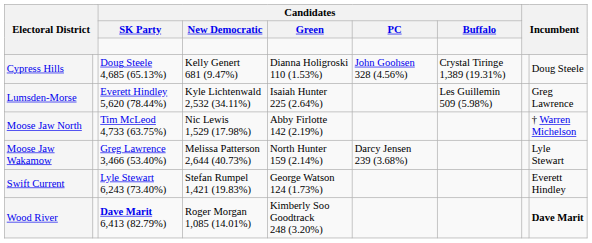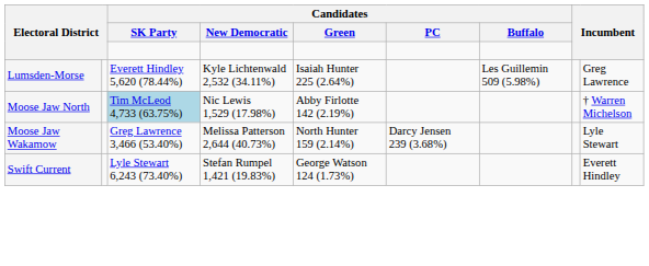 <table class="wikitable" style="width:100%;">
 <tr>
 <th style="width:16%;" rowspan="3" colspan="2">Electoral District</th>
 <th colspan="5">Candidates</th>
 <th style="width:14%;" rowspan="3" colspan="2">Incumbent</th>
 </tr>
 <tr>
 <th style="width:14.6%;"><a href='#'>SK Party</a></th>
 <th style="width:14.6%;"><a href='#'>New Democratic</a></th>
 <th style="width:14.6%;"><a href='#'>Green</a></th>
 <th style="width:14.6%;"><a href='#'>PC</a></th>
 <th style="width:14.6%;"><a href='#'>Buffalo</a></th>
 </tr>
 <tr>
 <td width=14.6% > </td>
 <td width=14.6% > </td>
 <td width=14.6% > </td>
 <td width=14.6% > </td>
 <td width=14.6% > </td>
 </tr>
 <tr>
-<td style="background:whitesmoke;"><a href='#'>Cypress Hills</a></td>
-<td></td>
-<td><a href='#'>Doug Steele</a> <br>4,685 (65.13%)</td>
-<td>Kelly Genert <br>681 (9.47%)</td>
-<td>Dianna Holigroski <br>110 (1.53%)</td>
-<td><a href='#'>John Goohsen</a><br>328 (4.56%)</td>
-<td>Crystal Tiringe<br>1,389 (19.31%)</td>
-<td> </td>
-<td>Doug Steele</td>
-</tr>
-<tr>
 <td style="background:whitesmoke;"><a href='#'>Lumsden-Morse</a></td>
 <td></td>
 <td><a href='#'>Everett Hindley</a> <br>5,620 (78.44%)</td>
 <td>Kyle Lichtenwald <br>2,532 (34.11%)</td>
 <td>Isaiah Hunter <br>225 (2.64%)</td>
 <td></td>
 <td>Les Guillemin<br>509 (5.98%)</td>
 <td> </td>
 <td>Greg Lawrence</td>
 </tr>
 <tr>
 <td style="background:whitesmoke;"><a href='#'>Moose Jaw North</a></td>
 <td></td>
-<td><a href='#'>Tim McLeod</a> <br>4,733 (63.75%)</td>
+<td style="background: lightblue;"><a href='#'>Tim McLeod</a> <br>4,733 (63.75%)</td>
 <td>Nic Lewis <br>1,529 (17.98%)</td>
 <td>Abby Firlotte <br>142 (2.19%)</td>
 <td></td>
 <td></td>
 <td> </td>
 <td>† <a href='#'>Warren Michelson</a></td>
 </tr>
 <tr>
 <td style="background:whitesmoke;"><a href='#'>Moose Jaw Wakamow</a></td>
 <td></td>
 <td><a href='#'>Greg Lawrence</a> <br>3,466 (53.40%)</td>
 <td>Melissa Patterson <br>2,644 (40.73%)</td>
 <td>North Hunter <br>159 (2.14%)</td>
 <td>Darcy Jensen<br>239 (3.68%)</td>
 <td></td>
 <td> </td>
 <td>Lyle Stewart</td>
 </tr>
 <tr>
 <td style="background:whitesmoke;"><a href='#'>Swift Current</a></td>
 <td></td>
 <td><a href='#'>Lyle Stewart</a> <br>6,243 (73.40%)</td>
 <td>Stefan Rumpel <br>1,421 (19.83%)</td>
 <td>George Watson <br>124 (1.73%)</td>
 <td></td>
 <td></td>
 <td> </td>
 <td>Everett Hindley</td>
 </tr>
-<tr>
-<td style="background:whitesmoke;"><a href='#'>Wood River</a></td>
-<td></td>
-<td><strong><a href='#'>Dave Marit</a></strong> <br>6,413 (82.79%)</td>
-<td>Roger Morgan <br>1,085 (14.01%)</td>
-<td>Kimberly Soo Goodtrack <br>248 (3.20%)</td>
-<td></td>
-<td></td>
-<td> </td>
-<td><strong>Dave Marit</strong></td>
-</tr>
 </table>
